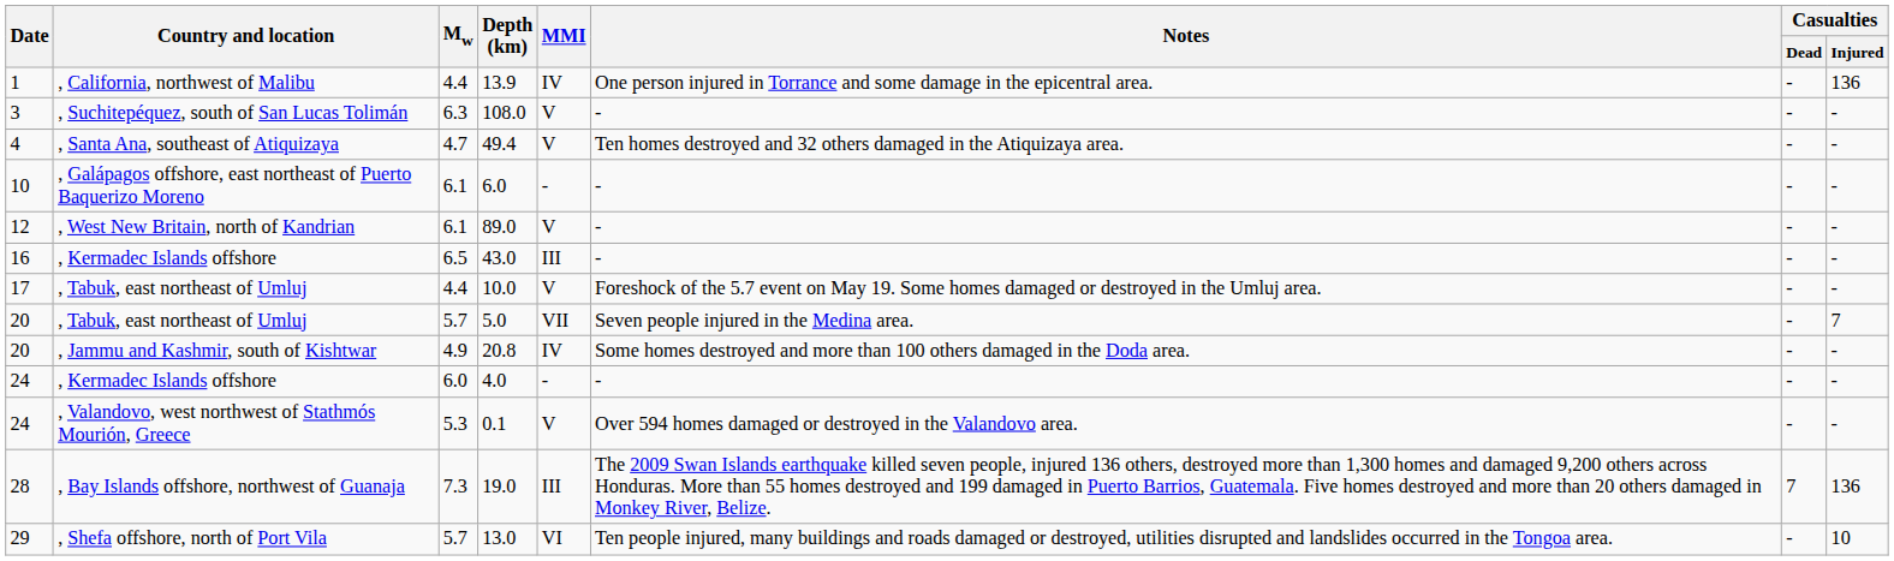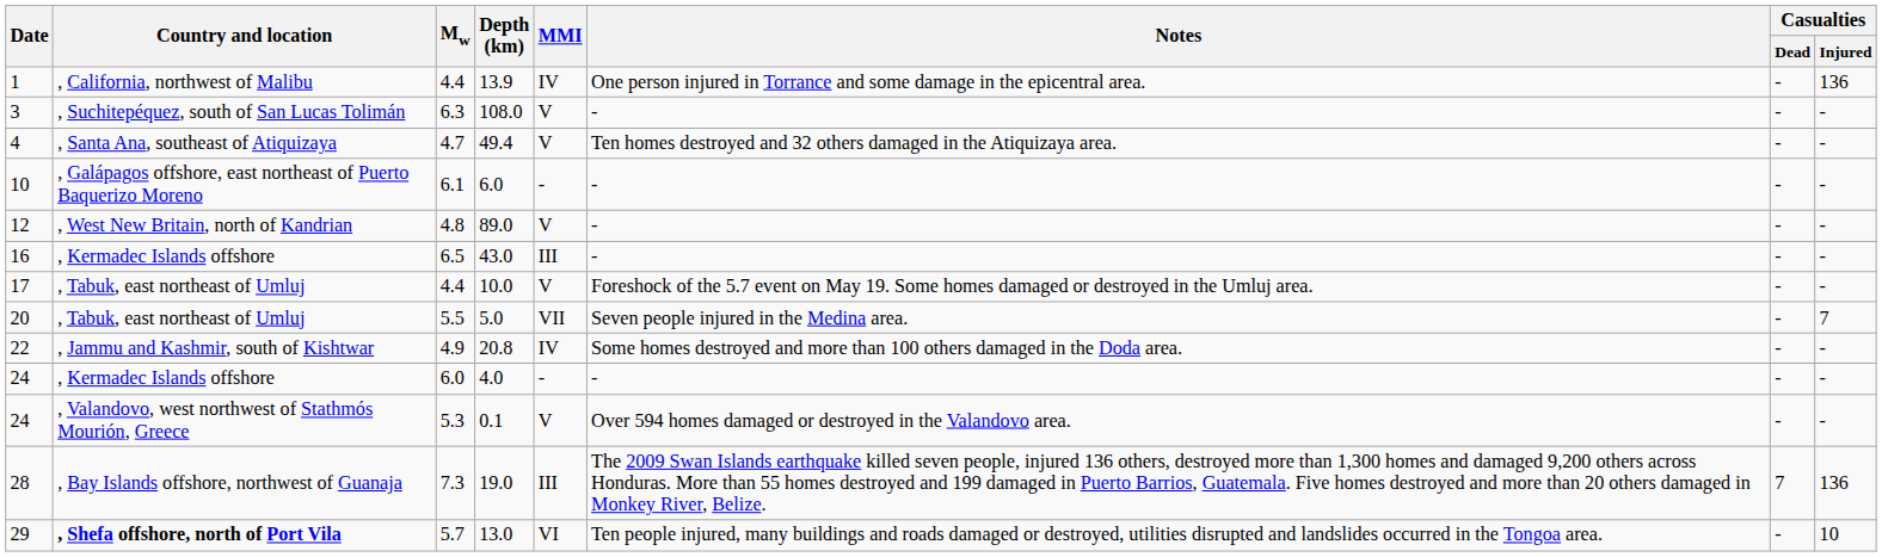 <table class="wikitable sortable" style="border:1px black; margin-left:1em;">
 <tr>
 <th rowspan="2">Date</th>
 <th rowspan="2" style="width: 310px">Country and location</th>
 <th rowspan="2">M<sub>w</sub></th>
 <th rowspan="2">Depth<br>(km)</th>
 <th rowspan="2"><a href='#'>MMI</a></th>
 <th rowspan="2" class="unsortable">Notes</th>
 <th colspan="2">Casualties</th>
 </tr>
 <tr>
 <th><small>Dead</small></th>
 <th><small>Injured</small></th>
 </tr>
 <tr>
 <td>1</td>
 <td>, <a href='#'>California</a>,  northwest of <a href='#'>Malibu</a></td>
 <td>4.4</td>
 <td>13.9</td>
 <td>IV</td>
 <td>One person injured in <a href='#'>Torrance</a> and some damage in the epicentral area.</td>
 <td>-</td>
 <td>136</td>
 </tr>
 <tr>
 <td>3</td>
 <td>, <a href='#'>Suchitepéquez</a>,  south of <a href='#'>San Lucas Tolimán</a></td>
 <td>6.3</td>
 <td>108.0</td>
 <td>V</td>
 <td>-</td>
 <td>-</td>
 <td>-</td>
 </tr>
 <tr>
 <td>4</td>
 <td>, <a href='#'>Santa Ana</a>,  southeast of <a href='#'>Atiquizaya</a></td>
 <td>4.7</td>
 <td>49.4</td>
 <td>V</td>
 <td>Ten homes destroyed and 32 others damaged in the Atiquizaya area.</td>
 <td>-</td>
 <td>-</td>
 </tr>
 <tr>
 <td>10</td>
 <td>, <a href='#'>Galápagos</a> offshore,  east northeast of <a href='#'>Puerto Baquerizo Moreno</a></td>
 <td>6.1</td>
 <td>6.0</td>
 <td>-</td>
 <td>-</td>
 <td>-</td>
 <td>-</td>
 </tr>
 <tr>
 <td>12</td>
 <td>, <a href='#'>West New Britain</a>,  north of <a href='#'>Kandrian</a></td>
-<td>6.1</td>
+<td>4.8</td>
 <td>89.0</td>
 <td>V</td>
 <td>-</td>
 <td>-</td>
 <td>-</td>
 </tr>
 <tr>
 <td>16</td>
 <td>, <a href='#'>Kermadec Islands</a> offshore</td>
 <td>6.5</td>
 <td>43.0</td>
 <td>III</td>
 <td>-</td>
 <td>-</td>
 <td>-</td>
 </tr>
 <tr>
 <td>17</td>
 <td>, <a href='#'>Tabuk</a>,  east northeast of <a href='#'>Umluj</a></td>
 <td>4.4</td>
 <td>10.0</td>
 <td>V</td>
 <td>Foreshock of the 5.7 event on May 19. Some homes damaged or destroyed in the Umluj area.</td>
 <td>-</td>
 <td>-</td>
 </tr>
 <tr>
 <td>20</td>
 <td>, <a href='#'>Tabuk</a>,  east northeast of <a href='#'>Umluj</a></td>
-<td>5.7</td>
+<td>5.5</td>
 <td>5.0</td>
 <td>VII</td>
 <td>Seven people injured in the <a href='#'>Medina</a> area.</td>
 <td>-</td>
 <td>7</td>
 </tr>
 <tr>
-<td>20</td>
+<td>22</td>
 <td>, <a href='#'>Jammu and Kashmir</a>,  south of <a href='#'>Kishtwar</a></td>
 <td>4.9</td>
 <td>20.8</td>
 <td>IV</td>
 <td>Some homes destroyed and more than 100 others damaged in the <a href='#'>Doda</a> area.</td>
 <td>-</td>
 <td>-</td>
 </tr>
 <tr>
 <td>24</td>
 <td>, <a href='#'>Kermadec Islands</a> offshore</td>
 <td>6.0</td>
 <td>4.0</td>
 <td>-</td>
 <td>-</td>
 <td>-</td>
 <td>-</td>
 </tr>
 <tr>
 <td>24</td>
 <td>, <a href='#'>Valandovo</a>,  west northwest of <a href='#'>Stathmós Mourión</a>, <a href='#'>Greece</a></td>
 <td>5.3</td>
 <td>0.1</td>
 <td>V</td>
 <td>Over 594 homes damaged or destroyed in the <a href='#'>Valandovo</a> area.</td>
 <td>-</td>
 <td>-</td>
 </tr>
 <tr>
 <td>28</td>
 <td>, <a href='#'>Bay Islands</a> offshore,  northwest of <a href='#'>Guanaja</a></td>
 <td>7.3</td>
 <td>19.0</td>
 <td>III</td>
 <td>The <a href='#'>2009 Swan Islands earthquake</a> killed seven people, injured 136 others, destroyed more than 1,300 homes and damaged 9,200 others across Honduras. More than 55 homes destroyed and 199 damaged in <a href='#'>Puerto Barrios</a>, <a href='#'>Guatemala</a>. Five homes destroyed and more than 20 others damaged in <a href='#'>Monkey River</a>, <a href='#'>Belize</a>.</td>
 <td>7</td>
 <td>136</td>
 </tr>
 <tr>
 <td>29</td>
-<td>, <a href='#'>Shefa</a> offshore,  north of <a href='#'>Port Vila</a></td>
+<td><strong>, <a href='#'>Shefa</a> offshore,  north of <a href='#'>Port Vila</a></strong></td>
 <td>5.7</td>
 <td>13.0</td>
 <td>VI</td>
 <td>Ten people injured, many buildings and roads damaged or destroyed, utilities disrupted and landslides occurred in the <a href='#'>Tongoa</a> area.</td>
 <td>-</td>
 <td>10</td>
 </tr>
 <tr>
 </tr>
 </table>
